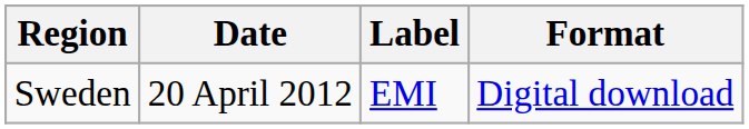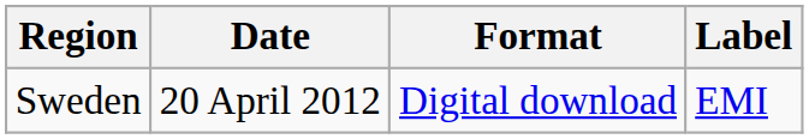 <table class=wikitable>
 <tr>
 <th>Region</th>
 <th>Date</th>
+<th>Format</th>
 <th>Label</th>
-<th>Format</th>
 </tr>
 <tr>
 <td>Sweden</td>
 <td>20 April 2012</td>
+<td><a href='#'>Digital download</a></td>
 <td><a href='#'>EMI</a></td>
-<td><a href='#'>Digital download</a></td>
 </tr>
 </table>
